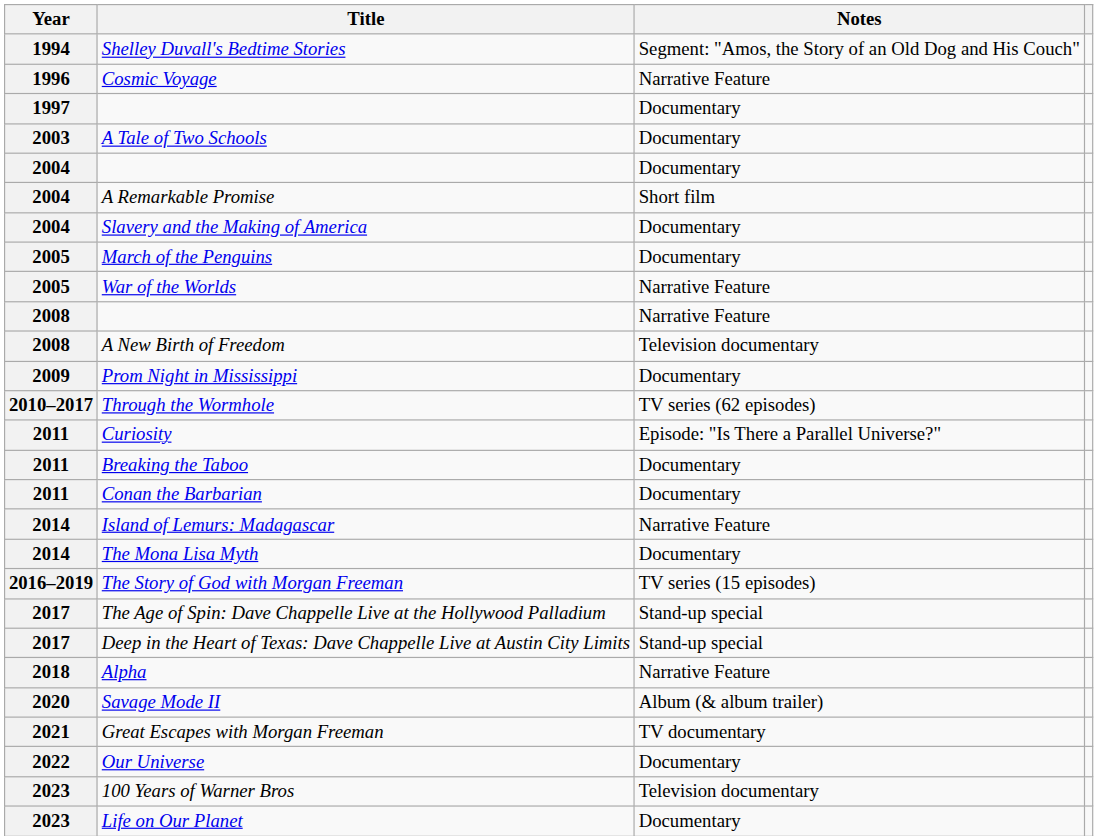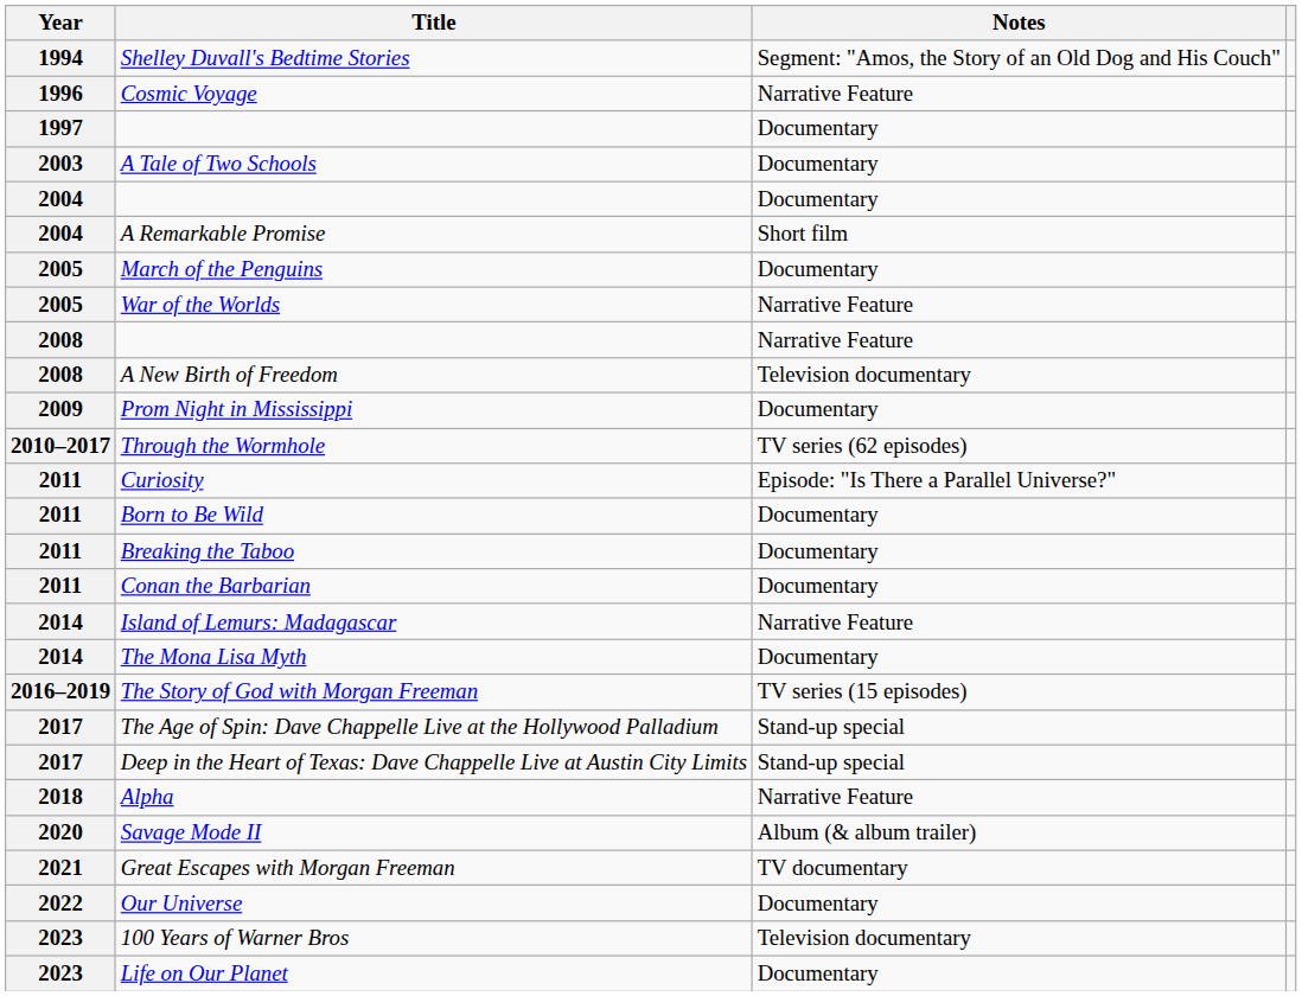 <table class="wikitable plainrowheaders sortable" style="margin-right: 0;">
 <tr>
 <th scope="col">Year</th>
 <th scope="col">Title</th>
 <th scope="col" class="unsortable">Notes</th>
 <th scope="col" class="unsortable"></th>
 </tr>
 <tr>
 <th scope="row">1994</th>
 <td><em><a href='#'>Shelley Duvall's Bedtime Stories</a></em></td>
 <td>Segment: "Amos, the Story of an Old Dog and His Couch"</td>
 <td style="text-align: center;"></td>
 </tr>
 <tr>
 <th scope="row">1996</th>
 <td><em><a href='#'>Cosmic Voyage</a></em></td>
 <td>Narrative Feature</td>
 <td style="text-align: center;"></td>
 </tr>
 <tr>
 <th scope="row">1997</th>
 <td><em></em></td>
 <td>Documentary</td>
 <td style="text-align: center;"></td>
 </tr>
 <tr>
 <th scope="row">2003</th>
 <td><em><a href='#'>A Tale of Two Schools</a></em></td>
 <td>Documentary</td>
 <td style="text-align: center;"></td>
 </tr>
 <tr>
 <th scope="row">2004</th>
 <td><em></em></td>
 <td>Documentary</td>
 <td style="text-align: center;"></td>
 </tr>
 <tr>
 <th scope="row">2004</th>
 <td><em>A Remarkable Promise</em></td>
 <td>Short film</td>
 <td style="text-align: center;"></td>
 </tr>
 <tr>
-<th scope="row">2004</th>
-<td><em><a href='#'>Slavery and the Making of America</a></em></td>
-<td>Documentary</td>
-<td style="text-align: center;"></td>
-</tr>
-<tr>
 <th scope="row">2005</th>
 <td><em><a href='#'>March of the Penguins</a></em></td>
 <td>Documentary</td>
 <td style="text-align: center;"></td>
 </tr>
 <tr>
 <th scope="row">2005</th>
 <td><em><a href='#'>War of the Worlds</a></em></td>
 <td>Narrative Feature</td>
 <td style="text-align: center;"></td>
 </tr>
 <tr>
 <th scope="row">2008</th>
 <td><em></em></td>
 <td>Narrative Feature</td>
 <td style="text-align: center;"></td>
 </tr>
 <tr>
 <th scope="row">2008</th>
 <td><em>A New Birth of Freedom</em></td>
 <td>Television documentary</td>
 <td style="text-align: center;"></td>
 </tr>
 <tr>
 <th scope="row">2009</th>
 <td><em><a href='#'>Prom Night in Mississippi</a></em></td>
 <td>Documentary</td>
 <td style="text-align: center;"></td>
 </tr>
 <tr>
 <th scope="row">2010–2017</th>
 <td><em><a href='#'>Through the Wormhole</a></em></td>
 <td>TV series (62 episodes)</td>
 <td style="text-align: center;"></td>
 </tr>
 <tr>
 <th scope="row">2011</th>
 <td><em><a href='#'>Curiosity</a></em></td>
 <td>Episode: "Is There a Parallel Universe?"</td>
+<td style="text-align: center;"></td>
+</tr>
+<tr>
+<th scope="row">2011</th>
+<td><em><a href='#'>Born to Be Wild</a></em></td>
+<td>Documentary</td>
 <td style="text-align: center;"></td>
 </tr>
 <tr>
 <th scope="row">2011</th>
 <td><em><a href='#'>Breaking the Taboo</a></em></td>
 <td>Documentary</td>
 <td style="text-align: center;"></td>
 </tr>
 <tr>
 <th scope="row">2011</th>
 <td><em><a href='#'>Conan the Barbarian</a></em></td>
 <td>Documentary</td>
 <td style="text-align: center;"></td>
 </tr>
 <tr>
 <th scope="row">2014</th>
 <td><em><a href='#'>Island of Lemurs: Madagascar</a></em></td>
 <td>Narrative Feature</td>
 <td style="text-align: center;"></td>
 </tr>
 <tr>
 <th scope="row">2014</th>
 <td><em><a href='#'>The Mona Lisa Myth</a></em></td>
 <td>Documentary</td>
 <td style="text-align: center;"></td>
 </tr>
 <tr>
 <th scope="row">2016–2019</th>
 <td><em><a href='#'>The Story of God with Morgan Freeman</a></em></td>
 <td>TV series (15 episodes)</td>
 <td style="text-align: center;"></td>
 </tr>
 <tr>
 <th scope="row">2017</th>
 <td><em>The Age of Spin: Dave Chappelle Live at the Hollywood Palladium</em></td>
 <td>Stand-up special</td>
 <td style="text-align: center;"></td>
 </tr>
 <tr>
 <th scope="row">2017</th>
 <td><em>Deep in the Heart of Texas: Dave Chappelle Live at Austin City Limits</em></td>
 <td>Stand-up special</td>
 <td style="text-align: center;"></td>
 </tr>
 <tr>
 <th scope="row">2018</th>
 <td><em><a href='#'>Alpha</a></em></td>
 <td>Narrative Feature</td>
 <td style="text-align: center;"></td>
 </tr>
 <tr>
 <th scope="row">2020</th>
 <td><em><a href='#'>Savage Mode II</a></em></td>
 <td>Album (& album trailer)</td>
 <td style="text-align: center;"></td>
 </tr>
 <tr>
 <th scope="row">2021</th>
 <td><em>Great Escapes with Morgan Freeman</em></td>
 <td>TV documentary</td>
 <td style="text-align: center;"></td>
 </tr>
 <tr>
 <th scope="row">2022</th>
 <td><em><a href='#'>Our Universe</a></em></td>
 <td>Documentary</td>
 <td style="text-align: center;"></td>
 </tr>
 <tr>
 <th scope="row">2023</th>
 <td><em>100 Years of Warner Bros</em></td>
 <td>Television documentary</td>
 <td style="text-align: center;"></td>
 </tr>
 <tr>
 <th scope="row">2023</th>
 <td><em><a href='#'>Life on Our Planet</a></em></td>
 <td>Documentary</td>
 <td style="text-align: center;"></td>
 </tr>
 <tr>
 </tr>
 </table>
